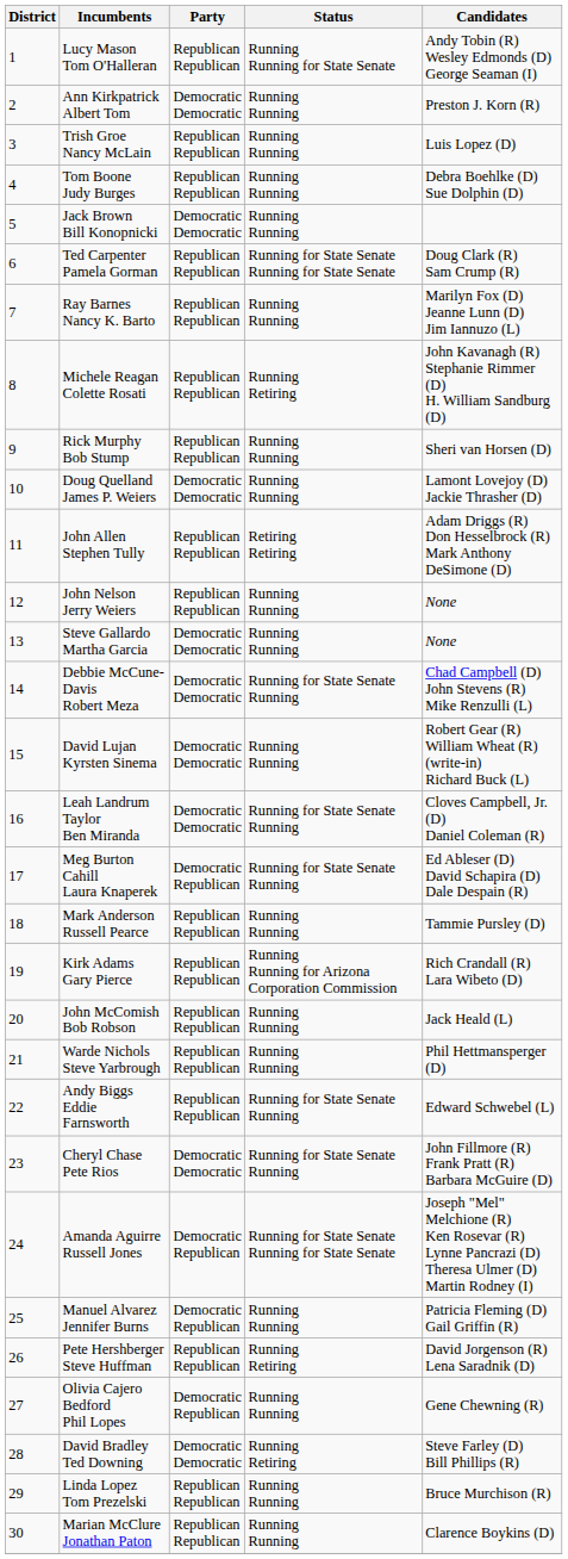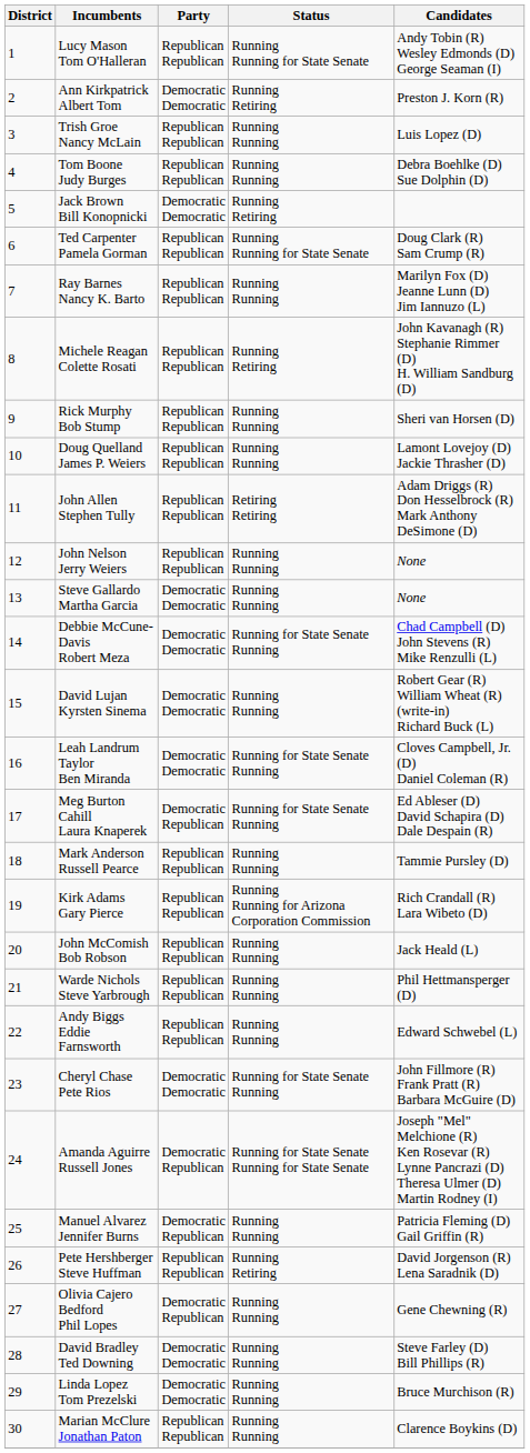 <table class=wikitable>
 <tr>
 <th>District</th>
 <th>Incumbents</th>
 <th>Party</th>
 <th>Status</th>
 <th>Candidates</th>
 </tr>
 <tr>
 <td>1</td>
 <td>Lucy Mason <br> Tom O'Halleran</td>
 <td>Republican <br> Republican</td>
 <td>Running <br> Running for State Senate</td>
 <td>Andy Tobin (R) <br> Wesley Edmonds (D) <br> George Seaman (I)</td>
 </tr>
 <tr>
 <td>2</td>
 <td>Ann Kirkpatrick <br> Albert Tom</td>
 <td>Democratic <br> Democratic</td>
-<td>Running <br> Running</td>
+<td>Running <br> Retiring</td>
 <td>Preston J. Korn (R)</td>
 </tr>
 <tr>
 <td>3</td>
 <td>Trish Groe <br> Nancy McLain</td>
 <td>Republican <br> Republican</td>
 <td>Running <br> Running</td>
 <td>Luis Lopez (D)</td>
 </tr>
 <tr>
 <td>4</td>
 <td>Tom Boone <br> Judy Burges</td>
 <td>Republican <br> Republican</td>
 <td>Running <br> Running</td>
 <td>Debra Boehlke (D) <br> Sue Dolphin (D)</td>
 </tr>
 <tr>
 <td>5</td>
 <td>Jack Brown <br> Bill Konopnicki</td>
 <td>Democratic <br> Democratic</td>
-<td>Running <br> Running</td>
+<td>Running <br> Retiring</td>
 <td></td>
 </tr>
 <tr>
 <td>6</td>
 <td>Ted Carpenter <br> Pamela Gorman</td>
 <td>Republican <br> Republican</td>
-<td>Running for State Senate <br> Running for State Senate</td>
+<td>Running <br> Running for State Senate</td>
 <td>Doug Clark (R) <br> Sam Crump (R)</td>
 </tr>
 <tr>
 <td>7</td>
 <td>Ray Barnes <br> Nancy K. Barto</td>
 <td>Republican <br> Republican</td>
 <td>Running <br> Running</td>
 <td>Marilyn Fox (D) <br> Jeanne Lunn (D) <br> Jim Iannuzo (L)</td>
 </tr>
 <tr>
 <td>8</td>
 <td>Michele Reagan <br> Colette Rosati</td>
 <td>Republican <br> Republican</td>
 <td>Running <br> Retiring</td>
 <td>John Kavanagh (R) <br> Stephanie Rimmer (D) <br> H. William Sandburg (D)</td>
 </tr>
 <tr>
 <td>9</td>
 <td>Rick Murphy <br> Bob Stump</td>
 <td>Republican <br> Republican</td>
 <td>Running <br> Running</td>
 <td>Sheri van Horsen (D)</td>
 </tr>
 <tr>
 <td>10</td>
 <td>Doug Quelland <br> James P. Weiers</td>
-<td>Democratic <br> Democratic</td>
+<td>Republican <br> Republican</td>
 <td>Running <br> Running</td>
 <td>Lamont Lovejoy (D) <br> Jackie Thrasher (D)</td>
 </tr>
 <tr>
 <td>11</td>
 <td>John Allen <br> Stephen Tully</td>
 <td>Republican <br> Republican</td>
 <td>Retiring <br> Retiring</td>
 <td>Adam Driggs (R) <br> Don Hesselbrock (R) <br> Mark Anthony DeSimone (D)</td>
 </tr>
 <tr>
 <td>12</td>
 <td>John Nelson <br> Jerry Weiers</td>
 <td>Republican <br> Republican</td>
 <td>Running <br> Running</td>
 <td><em>None</em></td>
 </tr>
 <tr>
 <td>13</td>
 <td>Steve Gallardo <br> Martha Garcia</td>
 <td>Democratic <br> Democratic</td>
 <td>Running <br> Running</td>
 <td><em>None</em></td>
 </tr>
 <tr>
 <td>14</td>
 <td>Debbie McCune-Davis <br> Robert Meza</td>
 <td>Democratic <br> Democratic</td>
 <td>Running for State Senate <br> Running</td>
 <td><a href='#'>Chad Campbell</a> (D) <br> John Stevens (R) <br> Mike Renzulli (L)</td>
 </tr>
 <tr>
 <td>15</td>
 <td>David Lujan <br> Kyrsten Sinema</td>
 <td>Democratic <br> Democratic</td>
 <td>Running <br> Running</td>
 <td>Robert Gear (R) <br> William Wheat (R) (write-in) <br> Richard Buck (L)</td>
 </tr>
 <tr>
 <td>16</td>
 <td>Leah Landrum Taylor <br> Ben Miranda</td>
 <td>Democratic <br> Democratic</td>
 <td>Running for State Senate <br> Running</td>
 <td>Cloves Campbell, Jr. (D) <br> Daniel Coleman (R)</td>
 </tr>
 <tr>
 <td>17</td>
 <td>Meg Burton Cahill <br> Laura Knaperek</td>
 <td>Democratic <br> Republican</td>
 <td>Running for State Senate <br> Running</td>
 <td>Ed Ableser (D) <br> David Schapira (D) <br> Dale Despain (R)</td>
 </tr>
 <tr>
 <td>18</td>
 <td>Mark Anderson <br> Russell Pearce</td>
 <td>Republican <br> Republican</td>
 <td>Running <br> Running</td>
 <td>Tammie Pursley (D)</td>
 </tr>
 <tr>
 <td>19</td>
 <td>Kirk Adams <br> Gary Pierce</td>
 <td>Republican <br> Republican</td>
 <td>Running <br> Running for Arizona Corporation Commission</td>
 <td>Rich Crandall (R) <br> Lara Wibeto (D)</td>
 </tr>
 <tr>
 <td>20</td>
 <td>John McComish <br> Bob Robson</td>
 <td>Republican <br> Republican</td>
 <td>Running <br> Running</td>
 <td>Jack Heald (L)</td>
 </tr>
 <tr>
 <td>21</td>
 <td>Warde Nichols <br> Steve Yarbrough</td>
 <td>Republican <br> Republican</td>
 <td>Running <br> Running</td>
 <td>Phil Hettmansperger (D)</td>
 </tr>
 <tr>
 <td>22</td>
 <td>Andy Biggs <br> Eddie Farnsworth</td>
 <td>Republican <br> Republican</td>
-<td>Running for State Senate <br> Running</td>
+<td>Running <br> Running</td>
 <td>Edward Schwebel (L)</td>
 </tr>
 <tr>
 <td>23</td>
 <td>Cheryl Chase <br> Pete Rios</td>
 <td>Democratic <br> Democratic</td>
 <td>Running for State Senate <br> Running</td>
 <td>John Fillmore (R) <br> Frank Pratt (R) <br> Barbara McGuire (D)</td>
 </tr>
 <tr>
 <td>24</td>
 <td>Amanda Aguirre <br> Russell Jones</td>
 <td>Democratic <br> Republican</td>
 <td>Running for State Senate <br> Running for State Senate</td>
 <td>Joseph "Mel" Melchione (R) <br> Ken Rosevar (R) <br> Lynne Pancrazi (D) <br> Theresa Ulmer (D) <br> Martin Rodney (I)</td>
 </tr>
 <tr>
 <td>25</td>
 <td>Manuel Alvarez <br> Jennifer Burns</td>
 <td>Democratic <br> Republican</td>
 <td>Running <br> Running</td>
 <td>Patricia Fleming (D) <br> Gail Griffin (R)</td>
 </tr>
 <tr>
 <td>26</td>
 <td>Pete Hershberger <br> Steve Huffman</td>
 <td>Republican <br> Republican</td>
 <td>Running <br> Retiring</td>
 <td>David Jorgenson (R) <br> Lena Saradnik (D)</td>
 </tr>
 <tr>
 <td>27</td>
 <td>Olivia Cajero Bedford <br> Phil Lopes</td>
 <td>Democratic <br> Republican</td>
 <td>Running <br> Running</td>
 <td>Gene Chewning (R)</td>
 </tr>
 <tr>
 <td>28</td>
 <td>David Bradley <br> Ted Downing</td>
 <td>Democratic <br> Democratic</td>
-<td>Running <br> Retiring</td>
+<td>Running <br> Running</td>
 <td>Steve Farley (D) <br> Bill Phillips (R)</td>
 </tr>
 <tr>
 <td>29</td>
 <td>Linda Lopez <br> Tom Prezelski</td>
-<td>Republican <br> Republican</td>
+<td>Democratic <br> Democratic</td>
 <td>Running <br> Running</td>
 <td>Bruce Murchison (R)</td>
 </tr>
 <tr>
 <td>30</td>
 <td>Marian McClure <br> <a href='#'>Jonathan Paton</a></td>
 <td>Republican <br> Republican</td>
 <td>Running <br> Running</td>
 <td>Clarence Boykins (D)</td>
 </tr>
 <tr>
 </tr>
 </table>
